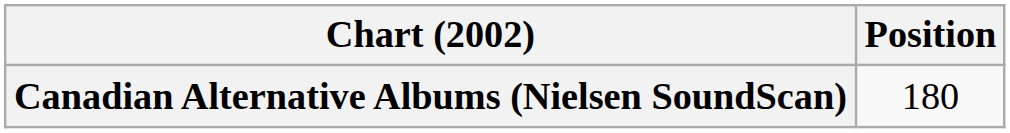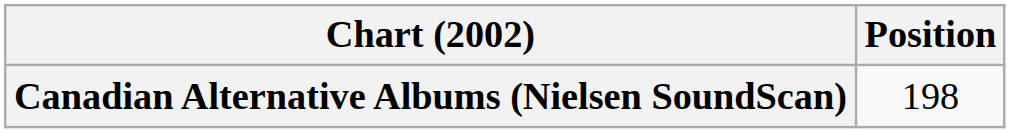 <table class="wikitable plainrowheaders">
 <tr>
 <th scope="col">Chart (2002)</th>
 <th scope="col">Position</th>
 </tr>
 <tr>
 <th scope="row">Canadian Alternative Albums (Nielsen SoundScan)</th>
-<td align=center>180</td>
+<td align=center>198</td>
 </tr>
 </table>
